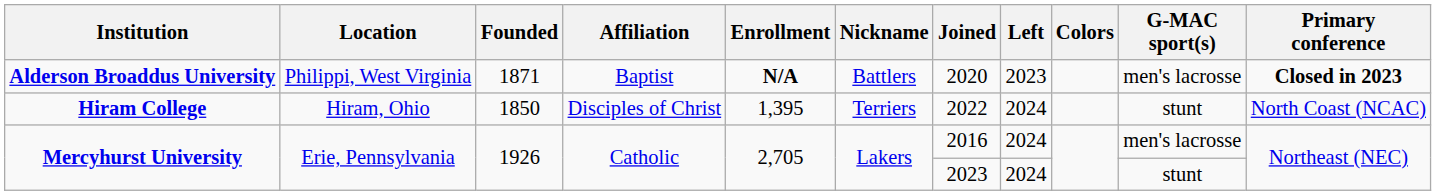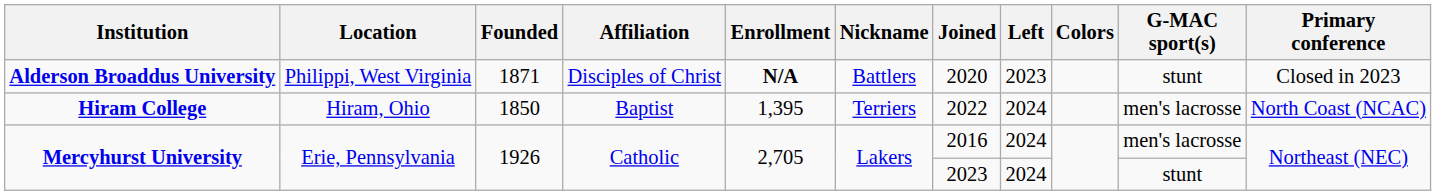 <table class="wikitable sortable" style="text-align:center">
 <tr>
 <th>Institution</th>
 <th>Location</th>
 <th>Founded</th>
 <th>Affiliation</th>
 <th>Enrollment</th>
 <th>Nickname</th>
 <th>Joined</th>
 <th>Left</th>
 <th>Colors</th>
 <th>G-MAC<br>sport(s)</th>
 <th>Primary<br>conference</th>
 </tr>
 <tr>
 <td><strong><a href='#'>Alderson Broaddus University</a></strong></td>
 <td><a href='#'>Philippi, West Virginia</a></td>
 <td>1871</td>
-<td><a href='#'>Baptist</a></td>
+<td><a href='#'>Disciples of Christ</a></td>
 <td><strong>N/A</strong></td>
 <td><a href='#'>Battlers</a></td>
 <td>2020</td>
 <td>2023</td>
 <td> </td>
-<td>men's lacrosse</td>
-<td><strong>Closed in 2023</strong></td>
+<td>stunt</td>
+<td>Closed in 2023</td>
 </tr>
 <tr>
 <td><strong><a href='#'>Hiram College</a></strong></td>
 <td><a href='#'>Hiram, Ohio</a></td>
 <td>1850</td>
-<td><a href='#'>Disciples of Christ</a></td>
+<td><a href='#'>Baptist</a></td>
 <td>1,395</td>
 <td><a href='#'>Terriers</a></td>
 <td>2022</td>
 <td>2024</td>
 <td> </td>
-<td>stunt</td>
+<td>men's lacrosse</td>
 <td><a href='#'>North Coast (NCAC)</a><br></td>
 </tr>
 <tr>
 <td rowspan=2><strong><a href='#'>Mercyhurst University</a></strong></td>
 <td rowspan=2><a href='#'>Erie, Pennsylvania</a></td>
 <td rowspan=2>1926</td>
 <td rowspan=2><a href='#'>Catholic</a></td>
 <td rowspan=2>2,705</td>
 <td rowspan=2><a href='#'>Lakers</a></td>
 <td>2016</td>
 <td>2024</td>
 <td rowspan=2> </td>
 <td>men's lacrosse</td>
 <td rowspan=2><a href='#'>Northeast (NEC)</a></td>
 </tr>
 <tr>
 <td>2023</td>
 <td>2024</td>
 <td>stunt</td>
 </tr>
 </table>
